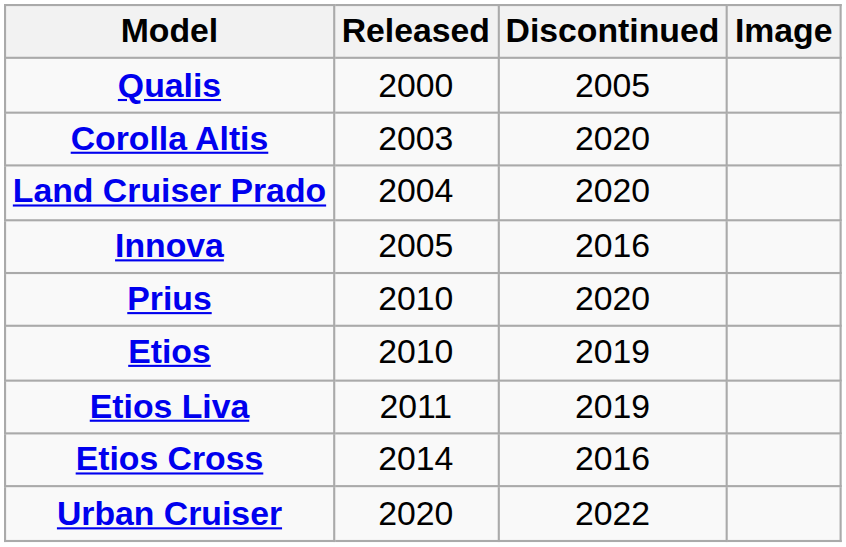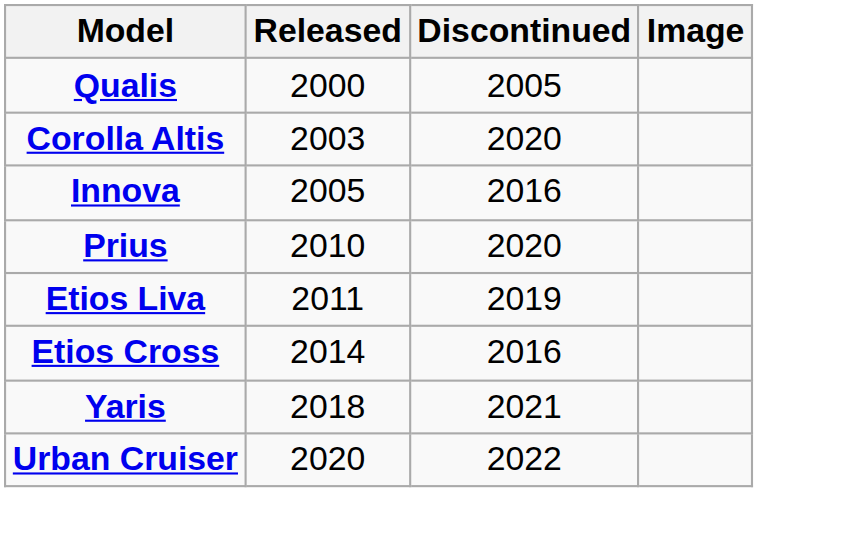 <table class="wikitable" style="text-align:center">
 <tr>
 <th>Model</th>
 <th>Released</th>
 <th>Discontinued</th>
 <th>Image</th>
 </tr>
 <tr>
 <td><strong><a href='#'>Qualis</a></strong></td>
 <td>2000</td>
 <td>2005</td>
 <td></td>
 </tr>
 <tr>
 <td><strong><a href='#'>Corolla Altis</a></strong></td>
 <td>2003</td>
 <td>2020</td>
 <td></td>
 </tr>
 <tr>
-<td><strong><a href='#'>Land Cruiser Prado</a></strong></td>
-<td>2004</td>
-<td>2020</td>
-<td></td>
-</tr>
-<tr>
 <td><strong><a href='#'>Innova</a></strong></td>
 <td>2005</td>
 <td>2016</td>
 <td></td>
 </tr>
 <tr>
 <td><strong><a href='#'>Prius</a></strong></td>
 <td>2010</td>
 <td>2020</td>
-<td></td>
-</tr>
-<tr>
-<td><strong><a href='#'>Etios</a></strong></td>
-<td>2010</td>
-<td>2019</td>
 <td></td>
 </tr>
 <tr>
 <td><strong><a href='#'>Etios Liva</a></strong></td>
 <td>2011</td>
 <td>2019</td>
 <td></td>
 </tr>
 <tr>
 <td><strong><a href='#'>Etios Cross</a></strong></td>
 <td>2014</td>
 <td>2016</td>
 <td></td>
 </tr>
 <tr>
+<td><strong><a href='#'>Yaris</a></strong></td>
+<td>2018</td>
+<td>2021</td>
+<td></td>
+</tr>
+<tr>
 <td><strong><a href='#'>Urban Cruiser</a></strong></td>
 <td>2020</td>
 <td>2022</td>
 <td></td>
 </tr>
 </table>
